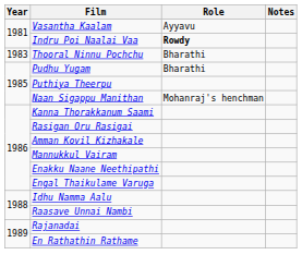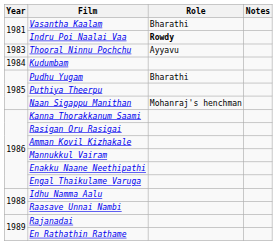 <table class="wikitable sortable">
 <tr>
 <th>Year</th>
 <th>Film</th>
 <th>Role</th>
 <th class="unsortable">Notes</th>
 </tr>
 <tr>
 <td rowspan="2">1981</td>
 <td><em><a href='#'>Vasantha Kaalam</a></em></td>
-<td>Ayyavu</td>
+<td>Bharathi</td>
 <td></td>
 </tr>
 <tr>
 <td><em><a href='#'>Indru Poi Naalai Vaa</a></em></td>
 <td><strong>Rowdy</strong></td>
 <td></td>
 </tr>
 <tr>
 <td>1983</td>
 <td><em><a href='#'>Thooral Ninnu Pochchu</a></em></td>
-<td>Bharathi</td>
+<td>Ayyavu</td>
+<td></td>
+</tr>
+<tr>
+<td>1984</td>
+<td><em><a href='#'>Kudumbam</a></em></td>
+<td></td>
 <td></td>
 </tr>
 <tr>
 <td rowspan="3">1985</td>
 <td><em><a href='#'>Pudhu Yugam</a></em></td>
 <td>Bharathi</td>
 <td></td>
 </tr>
 <tr>
 <td><em><a href='#'>Puthiya Theerpu</a></em></td>
 <td></td>
 <td></td>
 </tr>
 <tr>
 <td><em><a href='#'>Naan Sigappu Manithan</a></em></td>
 <td>Mohanraj's henchman</td>
 <td></td>
 </tr>
 <tr>
 <td rowspan="6">1986</td>
 <td><em><a href='#'>Kanna Thorakkanum Saami</a></em></td>
 <td></td>
 <td></td>
 </tr>
 <tr>
 <td><em><a href='#'>Rasigan Oru Rasigai</a></em></td>
 <td></td>
 <td></td>
 </tr>
 <tr>
 <td><em><a href='#'>Amman Kovil Kizhakale</a></em></td>
 <td></td>
 <td></td>
 </tr>
 <tr>
 <td><em><a href='#'>Mannukkul Vairam</a></em></td>
 <td></td>
 <td></td>
 </tr>
 <tr>
 <td><em><a href='#'>Enakku Naane Neethipathi</a></em></td>
 <td></td>
 <td></td>
 </tr>
 <tr>
 <td><em><a href='#'>Engal Thaikulame Varuga</a></em></td>
 <td></td>
 <td></td>
 </tr>
 <tr>
 <td rowspan="2">1988</td>
 <td><em><a href='#'>Idhu Namma Aalu</a></em></td>
 <td></td>
 <td></td>
 </tr>
 <tr>
 <td><em><a href='#'>Raasave Unnai Nambi</a></em></td>
 <td></td>
 <td></td>
 </tr>
 <tr>
 <td rowspan="2">1989</td>
 <td><em><a href='#'>Rajanadai</a></em></td>
 <td></td>
 <td></td>
 </tr>
 <tr>
 <td><em><a href='#'>En Rathathin Rathame</a></em></td>
 <td></td>
 <td></td>
 </tr>
 </table>
